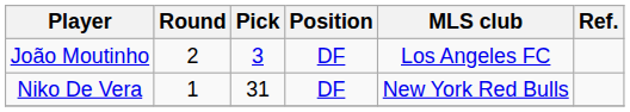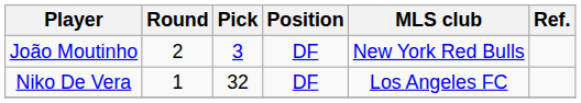 <table class="wikitable" style="text-align:center;">
 <tr style="background:#C0C0C0;">
 <th>Player</th>
 <th>Round</th>
 <th>Pick</th>
 <th>Position</th>
 <th>MLS club</th>
 <th>Ref.</th>
 </tr>
 <tr>
 <td><a href='#'>João Moutinho</a></td>
 <td>2</td>
 <td><a href='#'>3</a></td>
 <td><a href='#'>DF</a></td>
-<td><a href='#'>Los Angeles FC</a></td>
+<td><a href='#'>New York Red Bulls</a></td>
 <td></td>
 </tr>
 <tr>
 <td><a href='#'>Niko De Vera</a></td>
 <td>1</td>
-<td>31</td>
+<td>32</td>
 <td><a href='#'>DF</a></td>
-<td><a href='#'>New York Red Bulls</a></td>
+<td><a href='#'>Los Angeles FC</a></td>
 <td></td>
 </tr>
 <tr>
 </tr>
 </table>
